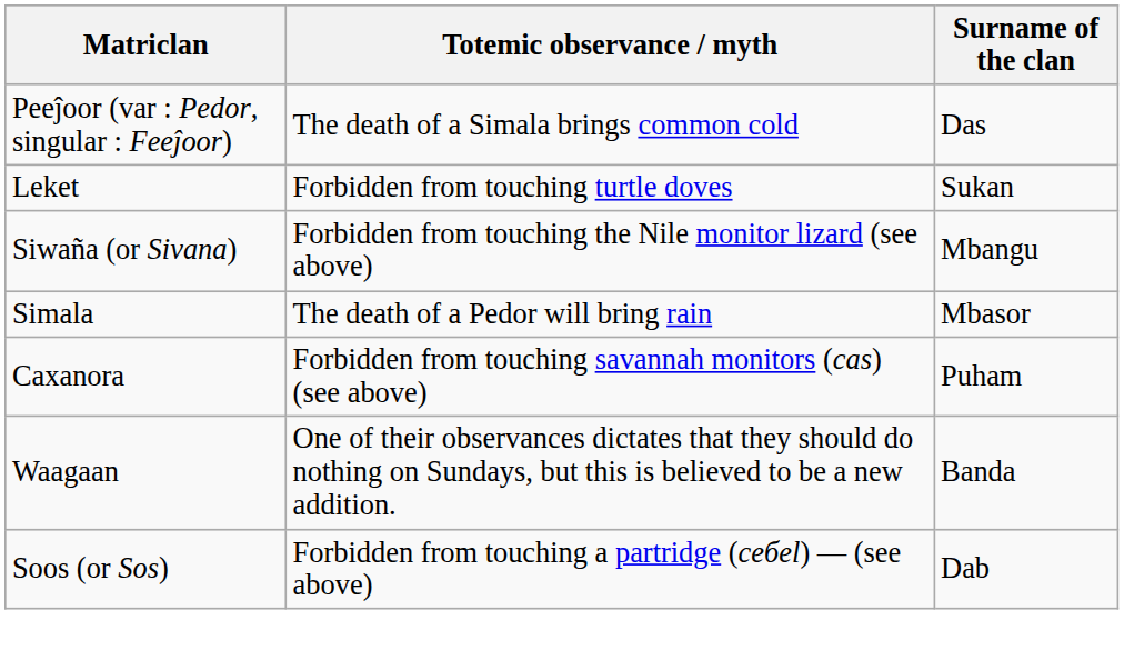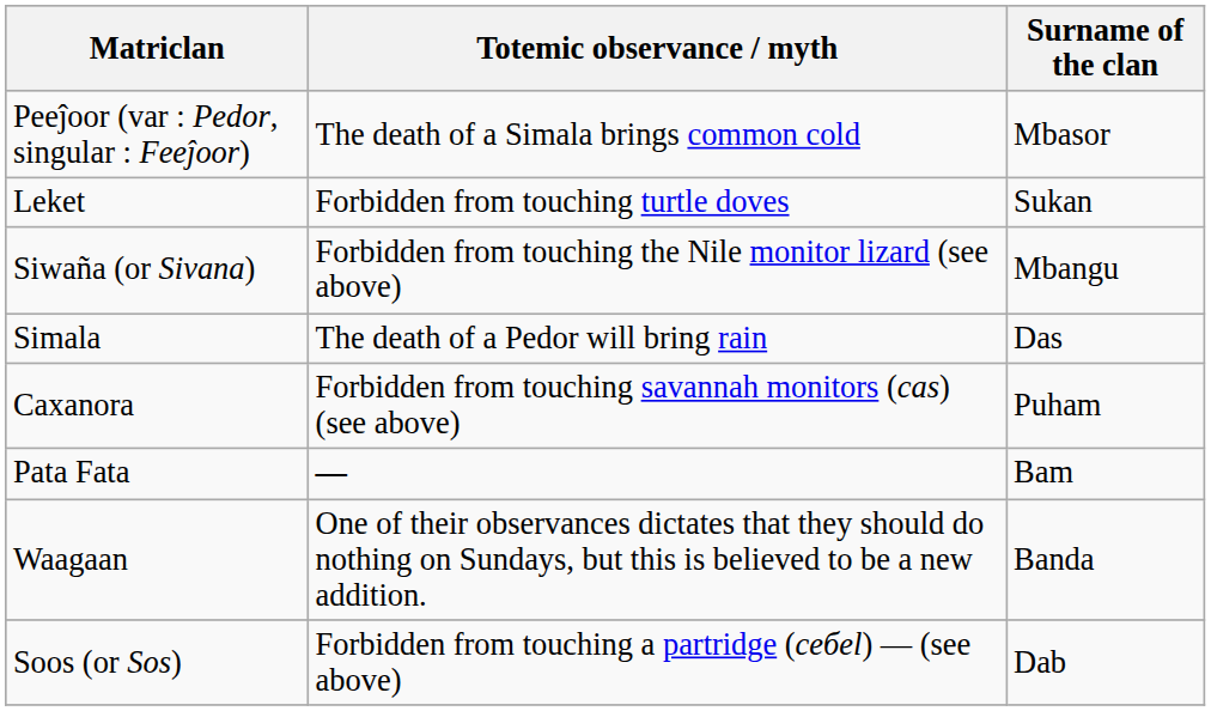 <table class="wikitable">
 <tr>
 <th>Matriclan</th>
 <th>Totemic observance / myth</th>
 <th>Surname of the clan</th>
 </tr>
 <tr>
 <td>Peeĵoor (var : <em>Pedor</em>, singular : <em>Feeĵoor</em>)</td>
 <td>The death of a Simala brings <a href='#'>common cold</a></td>
-<td>Das</td>
+<td>Mbasor</td>
 </tr>
 <tr>
 <td>Leket</td>
 <td>Forbidden from touching <a href='#'>turtle doves</a></td>
 <td>Sukan</td>
 </tr>
 <tr>
 <td>Siwaña (or <em>Sivana</em>)</td>
 <td>Forbidden from touching the Nile <a href='#'>monitor lizard</a> (see above)</td>
 <td>Mbangu</td>
 </tr>
 <tr>
 <td>Simala</td>
 <td>The death of a Pedor will bring <a href='#'>rain</a></td>
-<td>Mbasor</td>
+<td>Das</td>
 </tr>
 <tr>
 <td>Caxanora </td>
 <td>Forbidden from touching <a href='#'>savannah monitors</a> (<em>cas</em>) (see above)</td>
 <td>Puham</td>
+</tr>
+<tr>
+<td>Pata Fata</td>
+<td><strong>—</strong></td>
+<td>Bam</td>
 </tr>
 <tr>
 <td>Waagaan </td>
 <td>One of their observances dictates that they should do nothing on Sundays, but this is believed to be a new addition.</td>
 <td>Banda</td>
 </tr>
 <tr>
 <td>Soos (or <em>Sos</em>)</td>
 <td>Forbidden from touching a <a href='#'>partridge</a> (<em>ceбel</em>) — (see above)</td>
 <td>Dab</td>
 </tr>
 </table>
